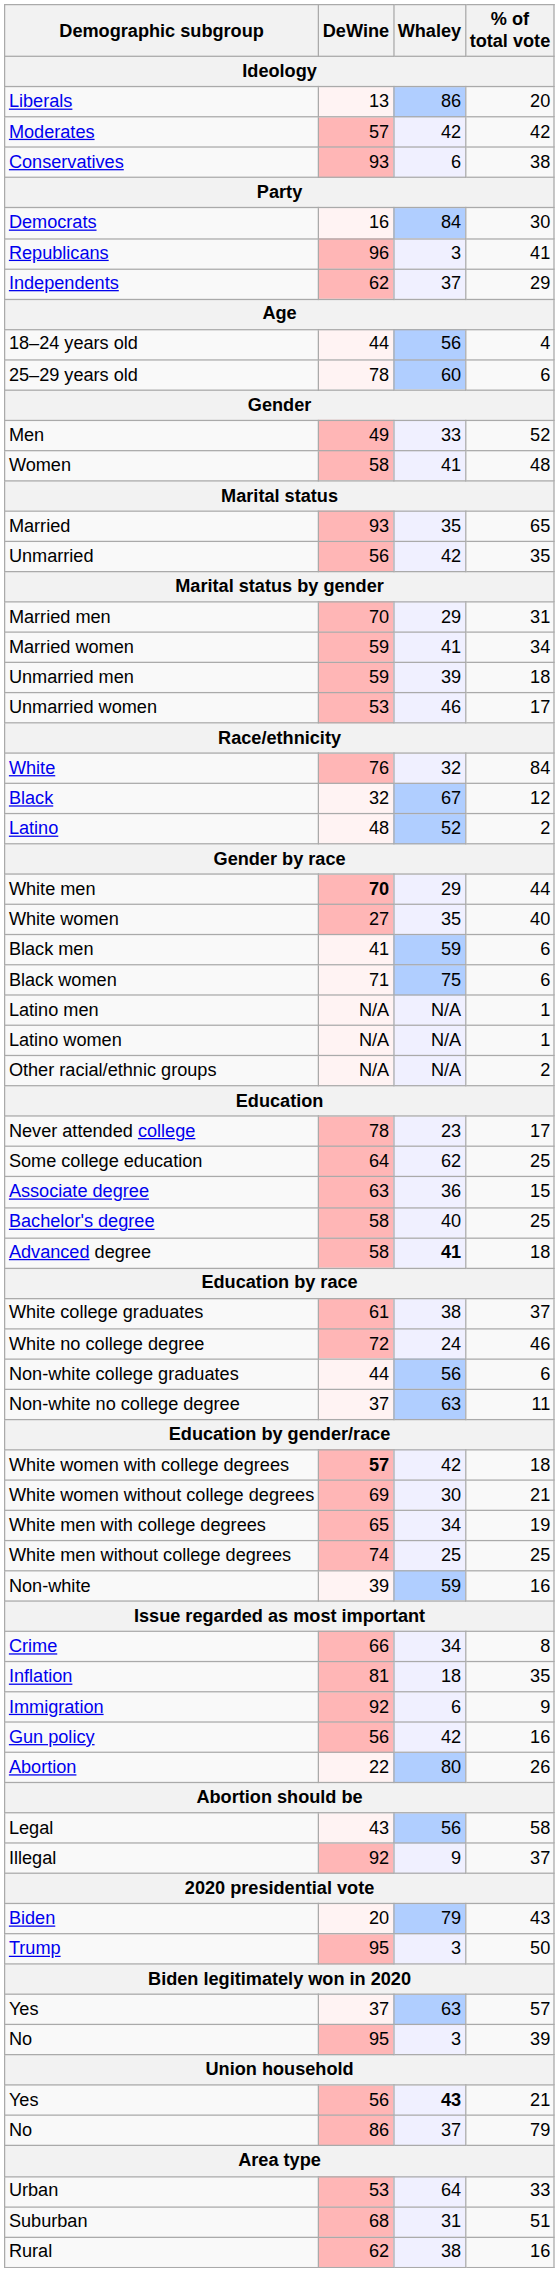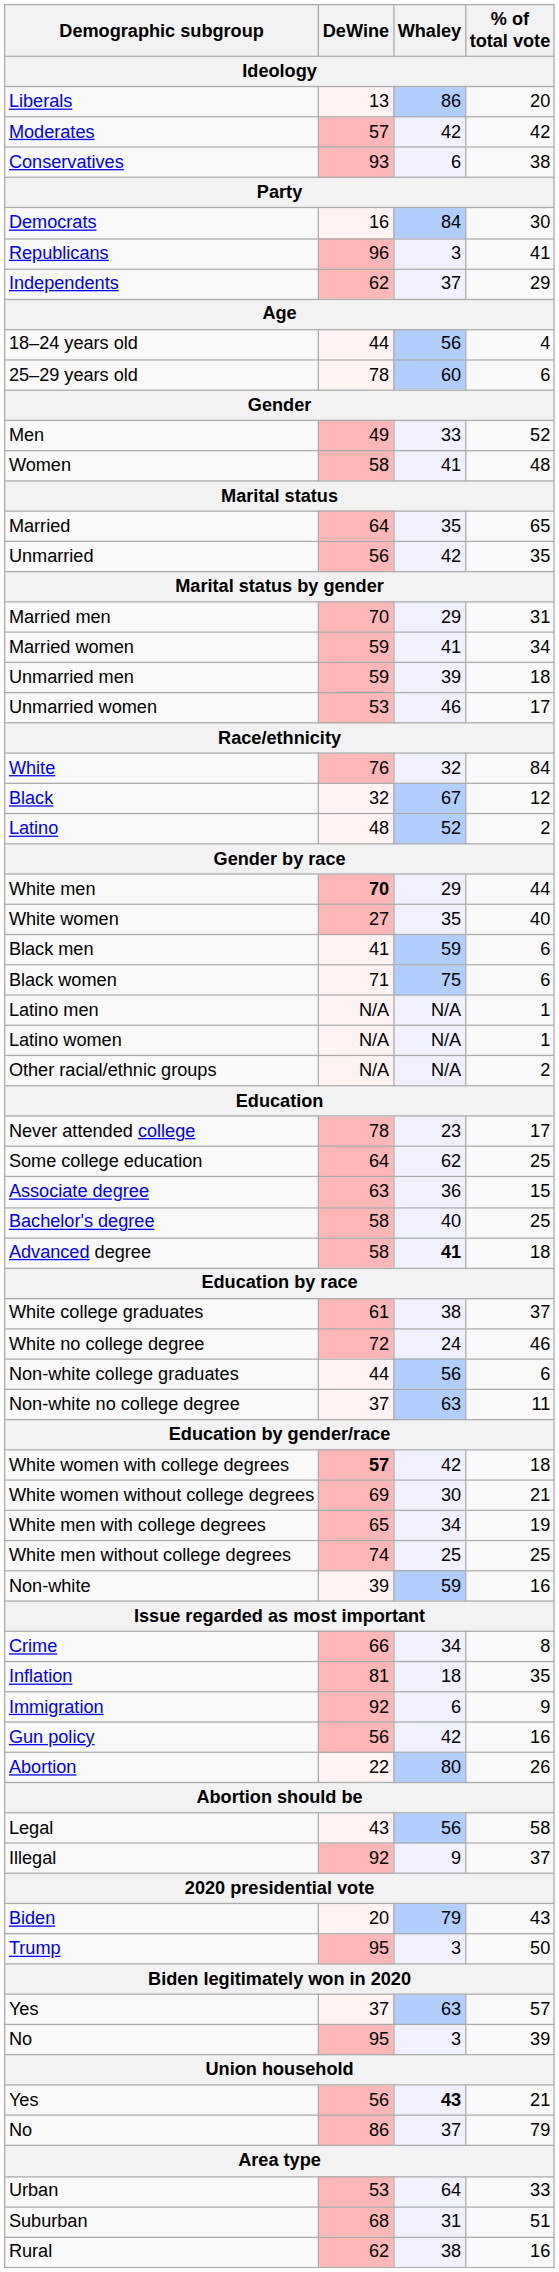 <table class="wikitable sortable" style="font-size:90%; line-height:1.2">
 <tr>
 <th>Demographic subgroup</th>
 <th>DeWine</th>
 <th>Whaley</th>
 <th>% of<br>total vote</th>
 </tr>
 <tr>
 <th colspan="4">Ideology</th>
 </tr>
 <tr>
 <td><a href='#'>Liberals</a></td>
 <td style="text-align:right; background:#fff3f3;">13</td>
 <td style="text-align:right; background:#b0ceff;">86</td>
 <td style="text-align:right;">20</td>
 </tr>
 <tr>
 <td><a href='#'>Moderates</a></td>
 <td style="text-align:right; background:#ffb6b6;">57</td>
 <td style="text-align:right; background:#f0f0ff;">42</td>
 <td style="text-align:right;">42</td>
 </tr>
 <tr>
 <td><a href='#'>Conservatives</a></td>
 <td style="text-align:right; background:#ffb6b6;">93</td>
 <td style="text-align:right; background:#f0f0ff;">6</td>
 <td style="text-align:right;">38</td>
 </tr>
 <tr>
 <th colspan="4">Party</th>
 </tr>
 <tr>
 <td><a href='#'>Democrats</a></td>
 <td style="text-align:right; background:#fff3f3;">16</td>
 <td style="text-align:right; background:#b0ceff;">84</td>
 <td style="text-align:right;">30</td>
 </tr>
 <tr>
 <td><a href='#'>Republicans</a></td>
 <td style="text-align:right; background:#ffb6b6;">96</td>
 <td style="text-align:right; background:#f0f0ff;">3</td>
 <td style="text-align:right;">41</td>
 </tr>
 <tr>
 <td><a href='#'>Independents</a></td>
 <td style="text-align:right; background:#ffb6b6;">62</td>
 <td style="text-align:right; background:#f0f0ff;">37</td>
 <td style="text-align:right;">29</td>
 </tr>
 <tr>
 <th colspan="4">Age</th>
 </tr>
 <tr>
 <td>18–24 years old</td>
 <td style="text-align:right; background:#fff3f3;">44</td>
 <td style="text-align:right; background:#b0ceff;">56</td>
 <td style="text-align:right;">4</td>
 </tr>
 <tr>
 <td>25–29 years old</td>
 <td style="text-align:right; background:#fff3f3;">78</td>
 <td style="text-align:right; background:#b0ceff;">60</td>
 <td style="text-align:right;">6</td>
 </tr>
 <tr>
 <th colspan="4">Gender</th>
 </tr>
 <tr>
 <td>Men</td>
 <td style="text-align:right; background:#ffb6b6;">49</td>
 <td style="text-align:right; background:#f0f0ff;">33</td>
 <td style="text-align:right;">52</td>
 </tr>
 <tr>
 <td>Women</td>
 <td style="text-align:right; background:#ffb6b6;">58</td>
 <td style="text-align:right; background:#f0f0ff;">41</td>
 <td style="text-align:right;">48</td>
 </tr>
 <tr>
 <th colspan="4">Marital status</th>
 </tr>
 <tr>
 <td>Married</td>
-<td style="text-align:right; background:#ffb6b6;">93</td>
+<td style="text-align:right; background:#ffb6b6;">64</td>
 <td style="text-align:right; background:#f0f0ff;">35</td>
 <td style="text-align:right;">65</td>
 </tr>
 <tr>
 <td>Unmarried</td>
 <td style="text-align:right; background:#ffb6b6;">56</td>
 <td style="text-align:right; background:#f0f0ff;">42</td>
 <td style="text-align:right;">35</td>
 </tr>
 <tr>
 <th colspan="4">Marital status by gender</th>
 </tr>
 <tr>
 <td>Married men</td>
 <td style="text-align:right; background:#ffb6b6;">70</td>
 <td style="text-align:right; background:#f0f0ff;">29</td>
 <td style="text-align:right;">31</td>
 </tr>
 <tr>
 <td>Married women</td>
 <td style="text-align:right; background:#ffb6b6;">59</td>
 <td style="text-align:right; background:#f0f0ff;">41</td>
 <td style="text-align:right;">34</td>
 </tr>
 <tr>
 <td>Unmarried men</td>
 <td style="text-align:right; background:#ffb6b6;">59</td>
 <td style="text-align:right; background:#f0f0ff;">39</td>
 <td style="text-align:right;">18</td>
 </tr>
 <tr>
 <td>Unmarried women</td>
 <td style="text-align:right; background:#ffb6b6;">53</td>
 <td style="text-align:right; background:#f0f0ff;">46</td>
 <td style="text-align:right;">17</td>
 </tr>
 <tr>
 <th colspan="4">Race/ethnicity</th>
 </tr>
 <tr>
 <td><a href='#'>White</a></td>
 <td style="text-align:right; background:#ffb6b6;">76</td>
 <td style="text-align:right; background:#f0f0ff;">32</td>
 <td style="text-align:right;">84</td>
 </tr>
 <tr>
 <td><a href='#'>Black</a></td>
 <td style="text-align:right; background:#fff3f3;">32</td>
 <td style="text-align:right; background:#b0ceff;">67</td>
 <td style="text-align:right;">12</td>
 </tr>
 <tr>
 <td><a href='#'>Latino</a></td>
 <td style="text-align:right; background:#fff3f3;">48</td>
 <td style="text-align:right; background:#b0ceff;">52</td>
 <td style="text-align:right;">2</td>
 </tr>
 <tr>
 <th colspan="4">Gender by race</th>
 </tr>
 <tr>
 <td>White men</td>
 <td style="text-align:right; background:#ffb6b6;"><strong>70</strong></td>
 <td style="text-align:right; background:#f0f0ff;">29</td>
 <td style="text-align:right;">44</td>
 </tr>
 <tr>
 <td>White women</td>
 <td style="text-align:right; background:#ffb6b6;">27</td>
 <td style="text-align:right; background:#f0f0ff;">35</td>
 <td style="text-align:right;">40</td>
 </tr>
 <tr>
 <td>Black men</td>
 <td style="text-align:right; background:#fff3f3;">41</td>
 <td style="text-align:right; background:#b0ceff;">59</td>
 <td style="text-align:right;">6</td>
 </tr>
 <tr>
 <td>Black women</td>
 <td style="text-align:right; background:#fff3f3;">71</td>
 <td style="text-align:right; background:#b0ceff;">75</td>
 <td style="text-align:right;">6</td>
 </tr>
 <tr>
 <td>Latino men</td>
 <td style="text-align:right; background:#fff3f3;">N/A</td>
 <td style="text-align:right; background:#f0f0ff;">N/A</td>
 <td style="text-align:right;">1</td>
 </tr>
 <tr>
 <td>Latino women</td>
 <td style="text-align:right; background:#fff3f3;">N/A</td>
 <td style="text-align:right; background:#f0f0ff;">N/A</td>
 <td style="text-align:right;">1</td>
 </tr>
 <tr>
 <td>Other racial/ethnic groups</td>
 <td style="text-align:right; background:#fff3f3;">N/A</td>
 <td style="text-align:right; background:#f0f0ff;">N/A</td>
 <td style="text-align:right;">2</td>
 </tr>
 <tr>
 <th colspan="4">Education</th>
 </tr>
 <tr>
 <td>Never attended <a href='#'>college</a></td>
 <td style="text-align:right; background:#ffb6b6;">78</td>
 <td style="text-align:right; background:#f0f0ff;">23</td>
 <td style="text-align:right;">17</td>
 </tr>
 <tr>
 <td>Some college education</td>
 <td style="text-align:right; background:#ffb6b6;">64</td>
 <td style="text-align:right; background:#f0f0ff;">62</td>
 <td style="text-align:right;">25</td>
 </tr>
 <tr>
 <td><a href='#'>Associate degree</a></td>
 <td style="text-align:right; background:#ffb6b6">63</td>
 <td style="text-align:right; background:#f0f0ff;">36</td>
 <td style="text-align:right;">15</td>
 </tr>
 <tr>
 <td><a href='#'>Bachelor's degree</a></td>
 <td style="text-align:right; background:#ffb6b6;">58</td>
 <td style="text-align:right; background:#f0f0ff;">40</td>
 <td style="text-align:right;">25</td>
 </tr>
 <tr>
 <td><a href='#'>Advanced</a> degree</td>
 <td style="text-align:right; background:#ffb6b6;">58</td>
 <td style="text-align:right; background:#f0f0ff;"><strong>41</strong></td>
 <td style="text-align:right;">18</td>
 </tr>
 <tr>
 <th colspan="4">Education by race</th>
 </tr>
 <tr>
 <td>White college graduates</td>
 <td style="text-align:right; background:#ffb6b6;">61</td>
 <td style="text-align:right; background:#f0f0ff;">38</td>
 <td style="text-align:right;">37</td>
 </tr>
 <tr>
 <td>White no college degree</td>
 <td style="text-align:right; background:#ffb6b6;">72</td>
 <td style="text-align:right; background:#f0f0ff;">24</td>
 <td style="text-align:right;">46</td>
 </tr>
 <tr>
 <td>Non-white college graduates</td>
 <td style="text-align:right; background:#fff3f3;">44</td>
 <td style="text-align:right; background:#b0ceff;">56</td>
 <td style="text-align:right;">6</td>
 </tr>
 <tr>
 <td>Non-white no college degree</td>
 <td style="text-align:right; background:#fff3f3;">37</td>
 <td style="text-align:right; background:#b0ceff;">63</td>
 <td style="text-align:right;">11</td>
 </tr>
 <tr>
 <th colspan="4">Education by gender/race</th>
 </tr>
 <tr>
 <td>White women with college degrees</td>
 <td style="text-align:right; background:#ffb6b6;"><strong>57</strong></td>
 <td style="text-align:right; background:#f0f0ff;">42</td>
 <td style="text-align:right;">18</td>
 </tr>
 <tr>
 <td>White women without college degrees</td>
 <td style="text-align:right; background:#ffb6b6;">69</td>
 <td style="text-align:right; background:#f0f0ff;">30</td>
 <td style="text-align:right;">21</td>
 </tr>
 <tr>
 <td>White men with college degrees</td>
 <td style="text-align:right; background:#ffb6b6;">65</td>
 <td style="text-align:right; background:#f0f0ff;">34</td>
 <td style="text-align:right;">19</td>
 </tr>
 <tr>
 <td>White men without college degrees</td>
 <td style="text-align:right; background:#ffb6b6;">74</td>
 <td style="text-align:right; background:#f0f0ff;">25</td>
 <td style="text-align:right;">25</td>
 </tr>
 <tr>
 <td>Non-white</td>
 <td style="text-align:right; background:#fff3f3;">39</td>
 <td style="text-align:right; background:#b0ceff;">59</td>
 <td style="text-align:right;">16</td>
 </tr>
 <tr>
 <th colspan="4">Issue regarded as most important</th>
 </tr>
 <tr>
 <td><a href='#'>Crime</a></td>
 <td style="text-align:right; background:#ffb6b6;">66</td>
 <td style="text-align:right; background:#f0f0ff;">34</td>
 <td style="text-align:right;">8</td>
 </tr>
 <tr>
 <td><a href='#'>Inflation</a></td>
 <td style="text-align:right; background:#ffb6b6;">81</td>
 <td style="text-align:right; background:#f0f0ff;">18</td>
 <td style="text-align:right;">35</td>
 </tr>
 <tr>
 <td><a href='#'>Immigration</a></td>
 <td style="text-align:right; background:#ffb6b6;">92</td>
 <td style="text-align:right; background:#f0f0ff;">6</td>
 <td style="text-align:right;">9</td>
 </tr>
 <tr>
 <td><a href='#'>Gun policy</a></td>
 <td style="text-align:right; background:#ffb6b6;">56</td>
 <td style="text-align:right; background:#f0f0ff;">42</td>
 <td style="text-align:right;">16</td>
 </tr>
 <tr>
 <td><a href='#'>Abortion</a></td>
 <td style="text-align:right; background:#fff3f3;">22</td>
 <td style="text-align:right; background:#b0ceff;">80</td>
 <td style="text-align:right;">26</td>
 </tr>
 <tr>
 <th colspan="4">Abortion should be</th>
 </tr>
 <tr>
 <td>Legal</td>
 <td style="text-align:right; background:#fff3f3;">43</td>
 <td style="text-align:right; background:#b0ceff;">56</td>
 <td style="text-align:right;">58</td>
 </tr>
 <tr>
 <td>Illegal</td>
 <td style="text-align:right; background:#ffb6b6;">92</td>
 <td style="text-align:right; background:#f0f0ff;">9</td>
 <td style="text-align:right;">37</td>
 </tr>
 <tr>
 <th colspan="4">2020 presidential vote</th>
 </tr>
 <tr>
 <td><a href='#'>Biden</a></td>
 <td style="text-align:right; background:#fff3f3;">20</td>
 <td style="text-align:right; background:#b0ceff;">79</td>
 <td style="text-align:right;">43</td>
 </tr>
 <tr>
 <td><a href='#'>Trump</a></td>
 <td style="text-align:right; background:#ffb6b6;">95</td>
 <td style="text-align:right; background:#f0f0ff;">3</td>
 <td style="text-align:right;">50</td>
 </tr>
 <tr>
 <th colspan="4">Biden legitimately won in 2020</th>
 </tr>
 <tr>
 <td>Yes</td>
 <td style="text-align:right; background:#fff3f3;">37</td>
 <td style="text-align:right; background:#b0ceff;">63</td>
 <td style="text-align:right;">57</td>
 </tr>
 <tr>
 <td>No</td>
 <td style="text-align:right; background:#ffb6b6;">95</td>
 <td style="text-align:right; background:#f0f0ff;">3</td>
 <td style="text-align:right;">39</td>
 </tr>
 <tr>
 <th colspan="4">Union household</th>
 </tr>
 <tr>
 <td>Yes</td>
 <td style="text-align:right; background:#ffb6b6;">56</td>
 <td style="text-align:right; background:#f0f0ff;"><strong>43</strong></td>
 <td style="text-align:right;">21</td>
 </tr>
 <tr>
 <td>No</td>
 <td style="text-align:right; background:#ffb6b6;">86</td>
 <td style="text-align:right; background:#f0f0ff;">37</td>
 <td style="text-align:right;">79</td>
 </tr>
 <tr>
 <th colspan="4">Area type</th>
 </tr>
 <tr>
 <td>Urban</td>
 <td style="text-align:right; background:#ffb6b6;">53</td>
 <td style="text-align:right; background:#f0f0ff;">64</td>
 <td style="text-align:right;">33</td>
 </tr>
 <tr>
 <td>Suburban</td>
 <td style="text-align:right; background:#ffb6b6;">68</td>
 <td style="text-align:right; background:#f0f0ff;">31</td>
 <td style="text-align:right;">51</td>
 </tr>
 <tr>
 <td>Rural</td>
 <td style="text-align:right; background:#ffb6b6;">62</td>
 <td style="text-align:right; background:#f0f0ff;">38</td>
 <td style="text-align:right;">16</td>
 </tr>
 </table>
